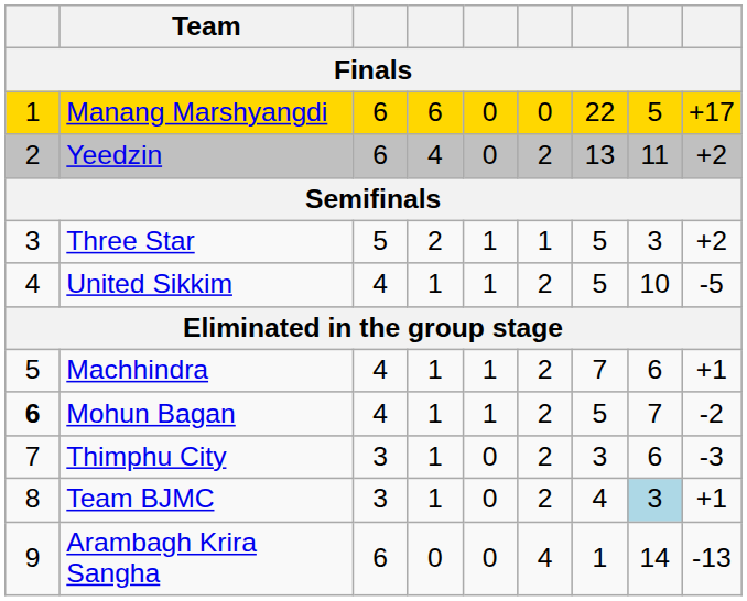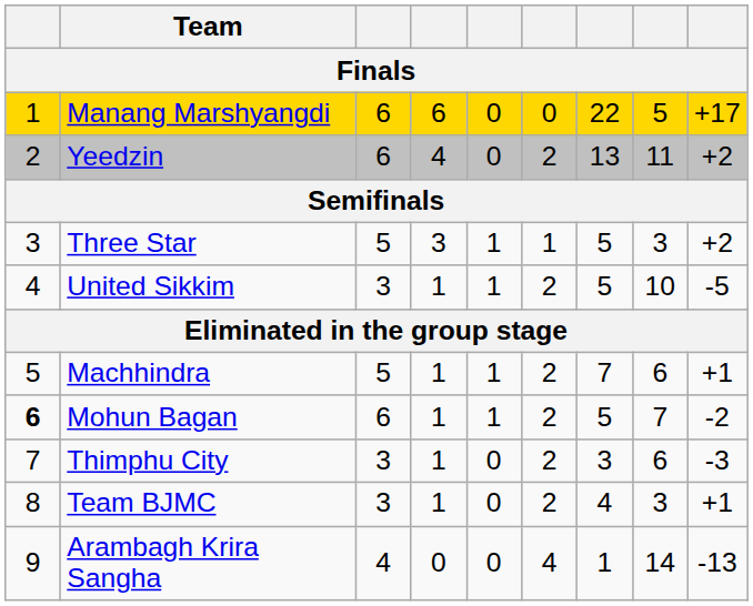 <table class="wikitable" style="text-align:center;">
 <tr>
 <th width="25"></th>
 <th width="165">Team</th>
 <th width="25"></th>
 <th width="25"></th>
 <th width="25"></th>
 <th width="25"></th>
 <th width="25"></th>
 <th width="25"></th>
 <th width="25"></th>
 </tr>
 <tr>
 <th colspan=10>Finals</th>
 </tr>
 <tr style="background:gold;">
 <td>1</td>
 <td align=left> <a href='#'>Manang Marshyangdi</a></td>
 <td>6</td>
 <td>6</td>
 <td>0</td>
 <td>0</td>
 <td>22</td>
 <td>5</td>
 <td>+17</td>
 </tr>
 <tr style="background:silver;">
 <td>2</td>
 <td align=left> <a href='#'>Yeedzin</a></td>
 <td>6</td>
 <td>4</td>
 <td>0</td>
 <td>2</td>
 <td>13</td>
 <td>11</td>
 <td>+2</td>
 </tr>
 <tr>
 <th colspan=10>Semifinals</th>
 </tr>
 <tr style=>
 <td>3</td>
 <td align=left> <a href='#'>Three Star</a></td>
 <td>5</td>
-<td>2</td>
+<td>3</td>
 <td>1</td>
 <td>1</td>
 <td>5</td>
 <td>3</td>
 <td>+2</td>
 </tr>
 <tr style=>
 <td>4</td>
 <td align=left> <a href='#'>United Sikkim</a></td>
-<td>4</td>
+<td>3</td>
 <td>1</td>
 <td>1</td>
 <td>2</td>
 <td>5</td>
 <td>10</td>
 <td>-5</td>
 </tr>
 <tr>
 <th colspan=10>Eliminated in the group stage</th>
 </tr>
 <tr>
 <td>5</td>
 <td align=left> <a href='#'>Machhindra</a></td>
-<td>4</td>
+<td>5</td>
 <td>1</td>
 <td>1</td>
 <td>2</td>
 <td>7</td>
 <td>6</td>
 <td>+1</td>
 </tr>
 <tr>
 <td><strong>6</strong></td>
 <td align=left> <a href='#'>Mohun Bagan</a></td>
-<td>4</td>
+<td>6</td>
 <td>1</td>
 <td>1</td>
 <td>2</td>
 <td>5</td>
 <td>7</td>
 <td>-2</td>
 </tr>
 <tr>
 <td>7</td>
 <td align=left> <a href='#'>Thimphu City</a></td>
 <td>3</td>
 <td>1</td>
 <td>0</td>
 <td>2</td>
 <td>3</td>
 <td>6</td>
 <td>-3</td>
 </tr>
 <tr>
 <td>8</td>
 <td align=left> <a href='#'>Team BJMC</a></td>
 <td>3</td>
 <td>1</td>
 <td>0</td>
 <td>2</td>
 <td>4</td>
-<td style="background: lightblue;">3</td>
+<td>3</td>
 <td>+1</td>
 </tr>
 <tr>
 <td>9</td>
 <td align=left> <a href='#'>Arambagh Krira Sangha</a></td>
-<td>6</td>
+<td>4</td>
 <td>0</td>
 <td>0</td>
 <td>4</td>
 <td>1</td>
 <td>14</td>
 <td>-13</td>
 </tr>
 </table>
